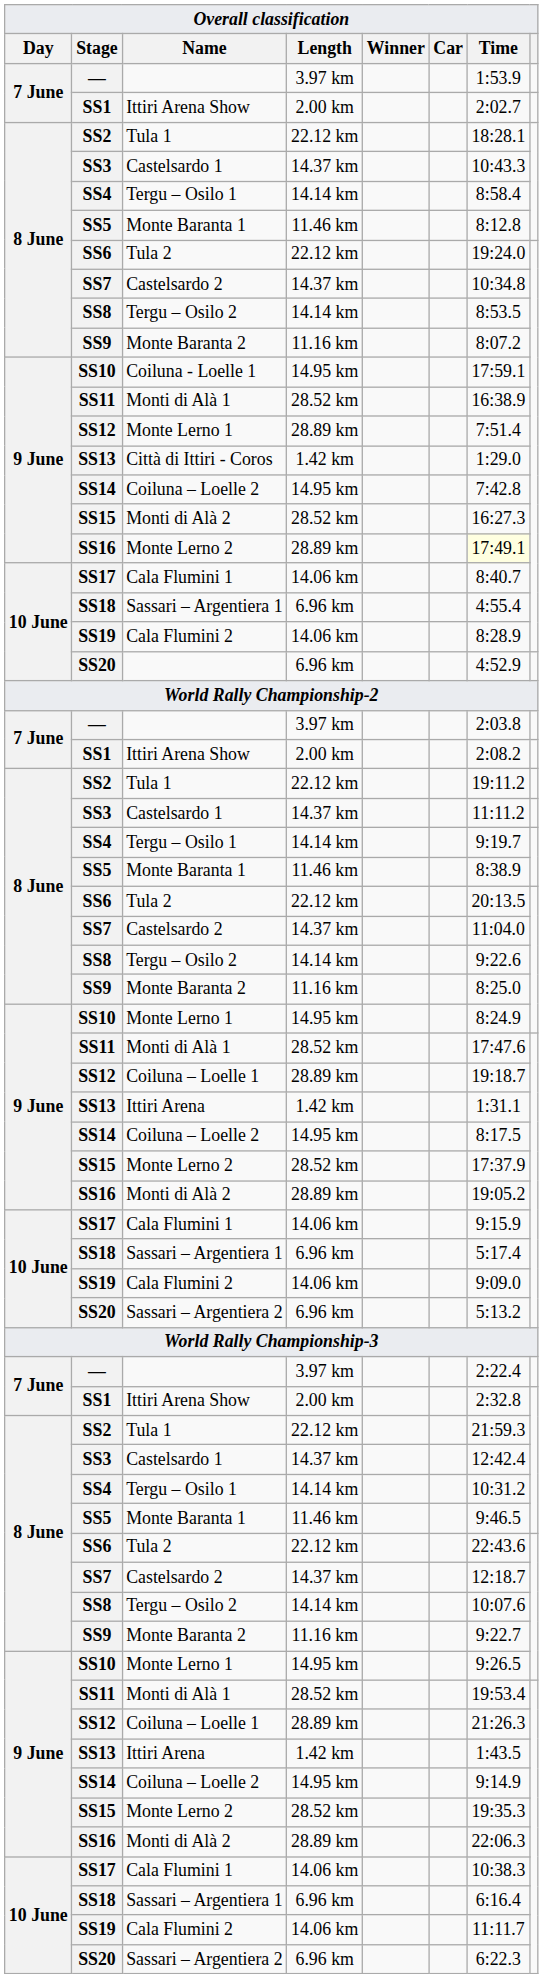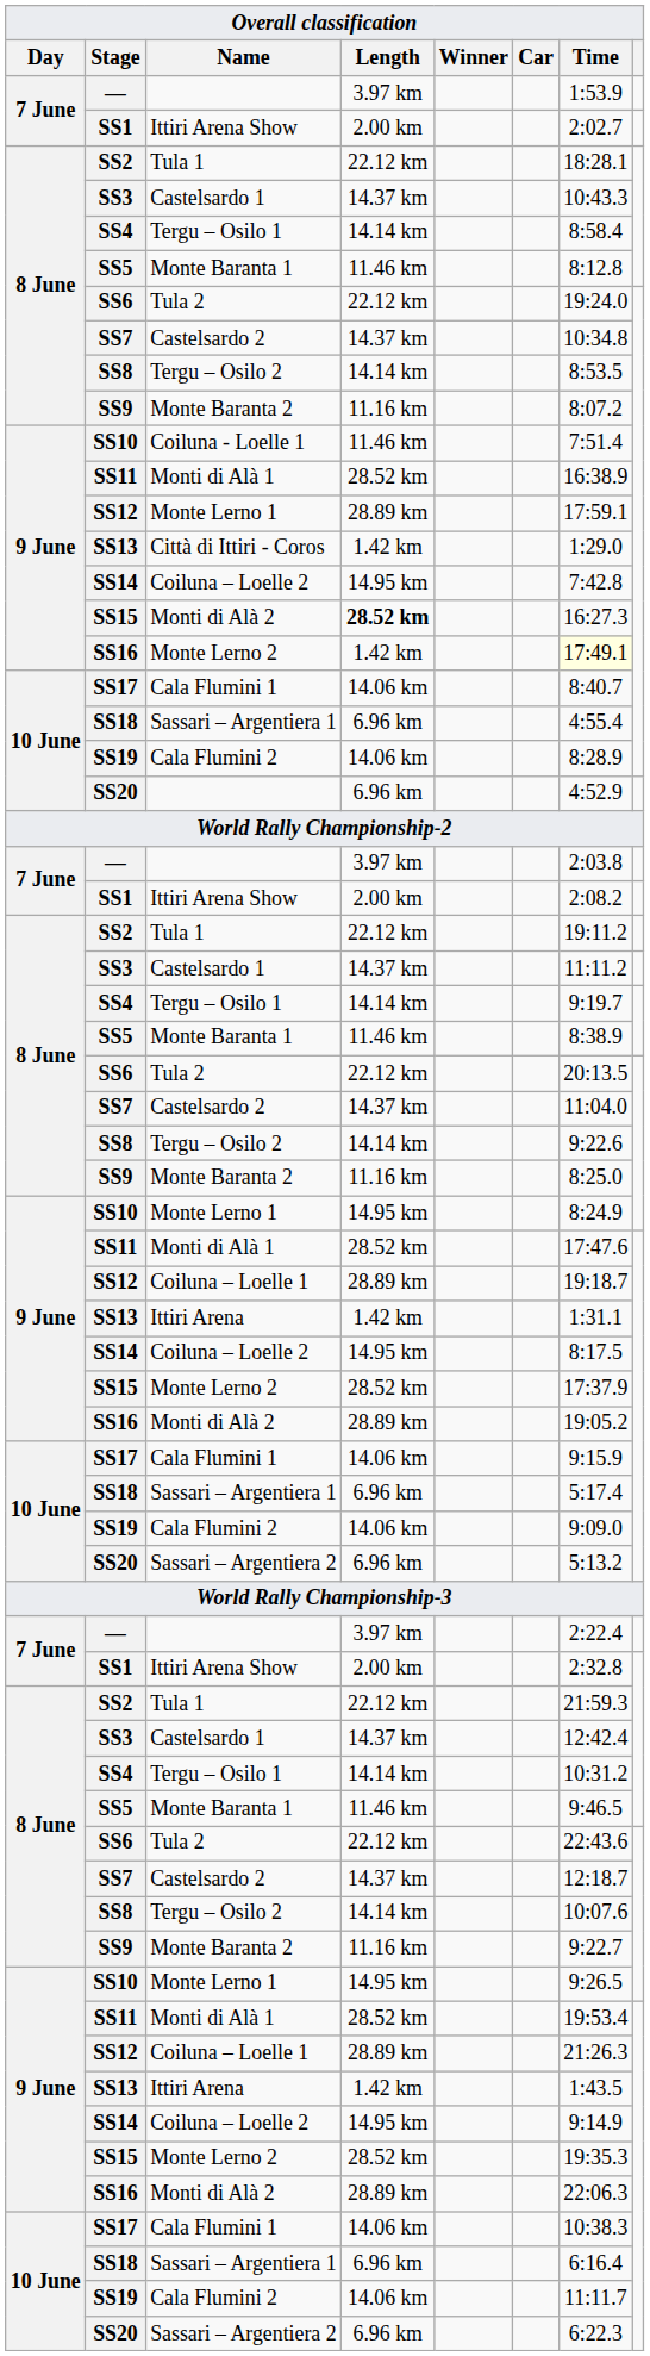 <table class="wikitable" style="font-size: 85%;">
 <tr>
 <td style="background-color:#EAECF0; text-align:center" colspan="8"><strong><em>Overall classification</em></strong></td>
 </tr>
 <tr>
 <th>Day</th>
 <th>Stage</th>
 <th>Name</th>
 <th>Length</th>
 <th>Winner</th>
 <th>Car</th>
 <th>Time</th>
 <th></th>
 </tr>
 <tr>
 <th rowspan="2">7 June</th>
 <th>—</th>
 <td></td>
 <td align="center">3.97 km</td>
 <td></td>
 <td></td>
 <td align="center">1:53.9</td>
 <td></td>
 </tr>
 <tr>
 <th>SS1</th>
 <td>Ittiri Arena Show</td>
 <td align="center">2.00 km</td>
 <td></td>
 <td></td>
 <td align="center">2:02.7</td>
 <td></td>
 </tr>
 <tr>
 <th rowspan="8">8 June</th>
 <th>SS2</th>
 <td>Tula 1</td>
 <td align="center">22.12 km</td>
 <td></td>
 <td></td>
 <td align="center">18:28.1</td>
 <td rowspan="4"></td>
 </tr>
 <tr>
 <th>SS3</th>
 <td>Castelsardo 1</td>
 <td align="center">14.37 km</td>
 <td></td>
 <td></td>
 <td align="center">10:43.3</td>
 </tr>
 <tr>
 <th>SS4</th>
 <td>Tergu – Osilo 1</td>
 <td align="center">14.14 km</td>
 <td></td>
 <td></td>
 <td align="center">8:58.4</td>
 </tr>
 <tr>
 <th>SS5</th>
 <td>Monte Baranta 1</td>
 <td align="center">11.46 km</td>
 <td></td>
 <td></td>
 <td align="center">8:12.8</td>
 </tr>
 <tr>
 <th>SS6</th>
 <td>Tula 2</td>
 <td align="center">22.12 km</td>
 <td></td>
 <td></td>
 <td align="center">19:24.0</td>
 <td rowspan="14"></td>
 </tr>
 <tr>
 <th>SS7</th>
 <td>Castelsardo 2</td>
 <td align="center">14.37 km</td>
 <td></td>
 <td></td>
 <td align="center">10:34.8</td>
 </tr>
 <tr>
 <th>SS8</th>
 <td>Tergu – Osilo 2</td>
 <td align="center">14.14 km</td>
 <td></td>
 <td></td>
 <td align="center">8:53.5</td>
 </tr>
 <tr>
 <th>SS9</th>
 <td>Monte Baranta 2</td>
 <td align="center">11.16 km</td>
 <td></td>
 <td></td>
 <td align="center">8:07.2</td>
 </tr>
 <tr>
 <th rowspan="7">9 June</th>
 <th>SS10</th>
 <td>Coiluna - Loelle 1</td>
-<td align="center">14.95 km</td>
+<td align="center">11.46 km</td>
 <td></td>
 <td></td>
-<td align="center">17:59.1</td>
+<td align="center">7:51.4</td>
 </tr>
 <tr>
 <th>SS11</th>
 <td>Monti di Alà 1</td>
 <td align="center">28.52 km</td>
 <td></td>
 <td></td>
 <td align="center">16:38.9</td>
 </tr>
 <tr>
 <th>SS12</th>
 <td>Monte Lerno 1</td>
 <td align="center">28.89 km</td>
 <td></td>
 <td></td>
-<td align="center">7:51.4</td>
+<td align="center">17:59.1</td>
 </tr>
 <tr>
 <th>SS13</th>
 <td>Città di Ittiri - Coros</td>
 <td align="center">1.42 km</td>
 <td></td>
 <td></td>
 <td align="center">1:29.0</td>
 </tr>
 <tr>
 <th>SS14</th>
 <td>Coiluna – Loelle 2</td>
 <td align="center">14.95 km</td>
 <td></td>
 <td></td>
 <td align="center">7:42.8</td>
 </tr>
 <tr>
 <th>SS15</th>
 <td>Monti di Alà 2</td>
-<td align="center">28.52 km</td>
+<td align="center"><strong>28.52 km</strong></td>
 <td></td>
 <td></td>
 <td align="center">16:27.3</td>
 </tr>
 <tr>
 <th>SS16</th>
 <td>Monte Lerno 2</td>
-<td align="center">28.89 km</td>
+<td align="center">1.42 km</td>
 <td></td>
 <td></td>
 <td align="center" style="background: lightyellow;">17:49.1</td>
 </tr>
 <tr>
 <th rowspan="4">10 June</th>
 <th>SS17</th>
 <td>Cala Flumini 1</td>
 <td align="center">14.06 km</td>
 <td></td>
 <td></td>
 <td align="center">8:40.7</td>
 </tr>
 <tr>
 <th>SS18</th>
 <td>Sassari – Argentiera 1</td>
 <td align="center">6.96 km</td>
 <td></td>
 <td></td>
 <td align="center">4:55.4</td>
 </tr>
 <tr>
 <th>SS19</th>
 <td>Cala Flumini 2</td>
 <td align="center">14.06 km</td>
 <td></td>
 <td></td>
 <td align="center">8:28.9</td>
 </tr>
 <tr>
 <th>SS20</th>
 <td></td>
 <td align="center">6.96 km</td>
 <td></td>
 <td></td>
 <td align="center">4:52.9</td>
 <td></td>
 </tr>
 <tr>
 <td style="background-color:#EAECF0; text-align:center" colspan="8"><strong><em>World Rally Championship-2</em></strong></td>
 </tr>
 <tr>
 <th rowspan="2">7 June</th>
 <th>—</th>
 <td></td>
 <td align="center">3.97 km</td>
 <td></td>
 <td></td>
 <td align="center">2:03.8</td>
 <td></td>
 </tr>
 <tr>
 <th>SS1</th>
 <td>Ittiri Arena Show</td>
 <td align="center">2.00 km</td>
 <td></td>
 <td></td>
 <td align="center">2:08.2</td>
 <td></td>
 </tr>
 <tr>
 <th rowspan="8">8 June</th>
 <th>SS2</th>
 <td>Tula 1</td>
 <td align="center">22.12 km</td>
 <td></td>
 <td></td>
 <td align="center">19:11.2</td>
 <td></td>
 </tr>
 <tr>
 <th>SS3</th>
 <td>Castelsardo 1</td>
 <td align="center">14.37 km</td>
 <td></td>
 <td></td>
 <td align="center">11:11.2</td>
 <td></td>
 </tr>
 <tr>
 <th>SS4</th>
 <td>Tergu – Osilo 1</td>
 <td align="center">14.14 km</td>
 <td></td>
 <td></td>
 <td align="center">9:19.7</td>
 <td rowspan="2"></td>
 </tr>
 <tr>
 <th>SS5</th>
 <td>Monte Baranta 1</td>
 <td align="center">11.46 km</td>
 <td></td>
 <td></td>
 <td align="center">8:38.9</td>
 </tr>
 <tr>
 <th>SS6</th>
 <td>Tula 2</td>
 <td align="center">22.12 km</td>
 <td></td>
 <td></td>
 <td align="center">20:13.5</td>
 <td rowspan="5"></td>
 </tr>
 <tr>
 <th>SS7</th>
 <td>Castelsardo 2</td>
 <td align="center">14.37 km</td>
 <td></td>
 <td></td>
 <td align="center">11:04.0</td>
 </tr>
 <tr>
 <th>SS8</th>
 <td>Tergu – Osilo 2</td>
 <td align="center">14.14 km</td>
 <td></td>
 <td></td>
 <td align="center">9:22.6</td>
 </tr>
 <tr>
 <th>SS9</th>
 <td>Monte Baranta 2</td>
 <td align="center">11.16 km</td>
 <td></td>
 <td></td>
 <td align="center">8:25.0</td>
 </tr>
 <tr>
 <th rowspan="7">9 June</th>
 <th>SS10</th>
 <td>Monte Lerno 1</td>
 <td align="center">14.95 km</td>
 <td></td>
 <td></td>
 <td align="center">8:24.9</td>
 </tr>
 <tr>
 <th>SS11</th>
 <td>Monti di Alà 1</td>
 <td align="center">28.52 km</td>
 <td></td>
 <td></td>
 <td align="center">17:47.6</td>
 <td rowspan="10"></td>
 </tr>
 <tr>
 <th>SS12</th>
 <td>Coiluna – Loelle 1</td>
 <td align="center">28.89 km</td>
 <td></td>
 <td></td>
 <td align="center">19:18.7</td>
 </tr>
 <tr>
 <th>SS13</th>
 <td>Ittiri Arena</td>
 <td align="center">1.42 km</td>
 <td></td>
 <td></td>
 <td align="center">1:31.1</td>
 </tr>
 <tr>
 <th>SS14</th>
 <td>Coiluna – Loelle 2</td>
 <td align="center">14.95 km</td>
 <td></td>
 <td></td>
 <td align="center">8:17.5</td>
 </tr>
 <tr>
 <th>SS15</th>
 <td>Monte Lerno 2</td>
 <td align="center">28.52 km</td>
 <td></td>
 <td></td>
 <td align="center">17:37.9</td>
 </tr>
 <tr>
 <th>SS16</th>
 <td>Monti di Alà 2</td>
 <td align="center">28.89 km</td>
 <td></td>
 <td></td>
 <td align="center">19:05.2</td>
 </tr>
 <tr>
 <th rowspan="4">10 June</th>
 <th>SS17</th>
 <td>Cala Flumini 1</td>
 <td align="center">14.06 km</td>
 <td></td>
 <td></td>
 <td align="center">9:15.9</td>
 </tr>
 <tr>
 <th>SS18</th>
 <td>Sassari – Argentiera 1</td>
 <td align="center">6.96 km</td>
 <td></td>
 <td></td>
 <td align="center">5:17.4</td>
 </tr>
 <tr>
 <th>SS19</th>
 <td>Cala Flumini 2</td>
 <td align="center">14.06 km</td>
 <td></td>
 <td></td>
 <td align="center">9:09.0</td>
 </tr>
 <tr>
 <th>SS20</th>
 <td>Sassari – Argentiera 2</td>
 <td align="center">6.96 km</td>
 <td></td>
 <td></td>
 <td align="center">5:13.2</td>
 </tr>
 <tr>
 <td style="background-color:#EAECF0; text-align:center" colspan="8"><strong><em>World Rally Championship-3</em></strong></td>
 </tr>
 <tr>
 <th rowspan="2">7 June</th>
 <th>—</th>
 <td></td>
 <td align="center">3.97 km</td>
 <td></td>
 <td></td>
 <td align="center">2:22.4</td>
 <td></td>
 </tr>
 <tr>
 <th>SS1</th>
 <td>Ittiri Arena Show</td>
 <td align="center">2.00 km</td>
 <td></td>
 <td></td>
 <td align="center">2:32.8</td>
 <td rowspan="5"></td>
 </tr>
 <tr>
 <th rowspan="8">8 June</th>
 <th>SS2</th>
 <td>Tula 1</td>
 <td align="center">22.12 km</td>
 <td></td>
 <td></td>
 <td align="center">21:59.3</td>
 </tr>
 <tr>
 <th>SS3</th>
 <td>Castelsardo 1</td>
 <td align="center">14.37 km</td>
 <td></td>
 <td></td>
 <td align="center">12:42.4</td>
 </tr>
 <tr>
 <th>SS4</th>
 <td>Tergu – Osilo 1</td>
 <td align="center">14.14 km</td>
 <td></td>
 <td></td>
 <td align="center">10:31.2</td>
 </tr>
 <tr>
 <th>SS5</th>
 <td>Monte Baranta 1</td>
 <td align="center">11.46 km</td>
 <td></td>
 <td></td>
 <td align="center">9:46.5</td>
 </tr>
 <tr>
 <th>SS6</th>
 <td>Tula 2</td>
 <td align="center">22.12 km</td>
 <td></td>
 <td></td>
 <td align="center">22:43.6</td>
 <td rowspan="5"></td>
 </tr>
 <tr>
 <th>SS7</th>
 <td>Castelsardo 2</td>
 <td align="center">14.37 km</td>
 <td></td>
 <td></td>
 <td align="center">12:18.7</td>
 </tr>
 <tr>
 <th>SS8</th>
 <td>Tergu – Osilo 2</td>
 <td align="center">14.14 km</td>
 <td></td>
 <td></td>
 <td align="center">10:07.6</td>
 </tr>
 <tr>
 <th>SS9</th>
 <td>Monte Baranta 2</td>
 <td align="center">11.16 km</td>
 <td></td>
 <td></td>
 <td align="center">9:22.7</td>
 </tr>
 <tr>
 <th rowspan="7">9 June</th>
 <th>SS10</th>
 <td>Monte Lerno 1</td>
 <td align="center">14.95 km</td>
 <td></td>
 <td></td>
 <td align="center">9:26.5</td>
 </tr>
 <tr>
 <th>SS11</th>
 <td>Monti di Alà 1</td>
 <td align="center">28.52 km</td>
 <td></td>
 <td></td>
 <td align="center">19:53.4</td>
 <td rowspan="10"></td>
 </tr>
 <tr>
 <th>SS12</th>
 <td>Coiluna – Loelle 1</td>
 <td align="center">28.89 km</td>
 <td></td>
 <td></td>
 <td align="center">21:26.3</td>
 </tr>
 <tr>
 <th>SS13</th>
 <td>Ittiri Arena</td>
 <td align="center">1.42 km</td>
 <td></td>
 <td></td>
 <td align="center">1:43.5</td>
 </tr>
 <tr>
 <th>SS14</th>
 <td>Coiluna – Loelle 2</td>
 <td align="center">14.95 km</td>
 <td></td>
 <td></td>
 <td align="center">9:14.9</td>
 </tr>
 <tr>
 <th>SS15</th>
 <td>Monte Lerno 2</td>
 <td align="center">28.52 km</td>
 <td></td>
 <td></td>
 <td align="center">19:35.3</td>
 </tr>
 <tr>
 <th>SS16</th>
 <td>Monti di Alà 2</td>
 <td align="center">28.89 km</td>
 <td></td>
 <td></td>
 <td align="center">22:06.3</td>
 </tr>
 <tr>
 <th rowspan="4">10 June</th>
 <th>SS17</th>
 <td>Cala Flumini 1</td>
 <td align="center">14.06 km</td>
 <td></td>
 <td></td>
 <td align="center">10:38.3</td>
 </tr>
 <tr>
 <th>SS18</th>
 <td>Sassari – Argentiera 1</td>
 <td align="center">6.96 km</td>
 <td></td>
 <td></td>
 <td align="center">6:16.4</td>
 </tr>
 <tr>
 <th>SS19</th>
 <td>Cala Flumini 2</td>
 <td align="center">14.06 km</td>
 <td></td>
 <td></td>
 <td align="center">11:11.7</td>
 </tr>
 <tr>
 <th>SS20</th>
 <td>Sassari – Argentiera 2</td>
 <td align="center">6.96 km</td>
 <td></td>
 <td></td>
 <td align="center">6:22.3</td>
 </tr>
 </table>
